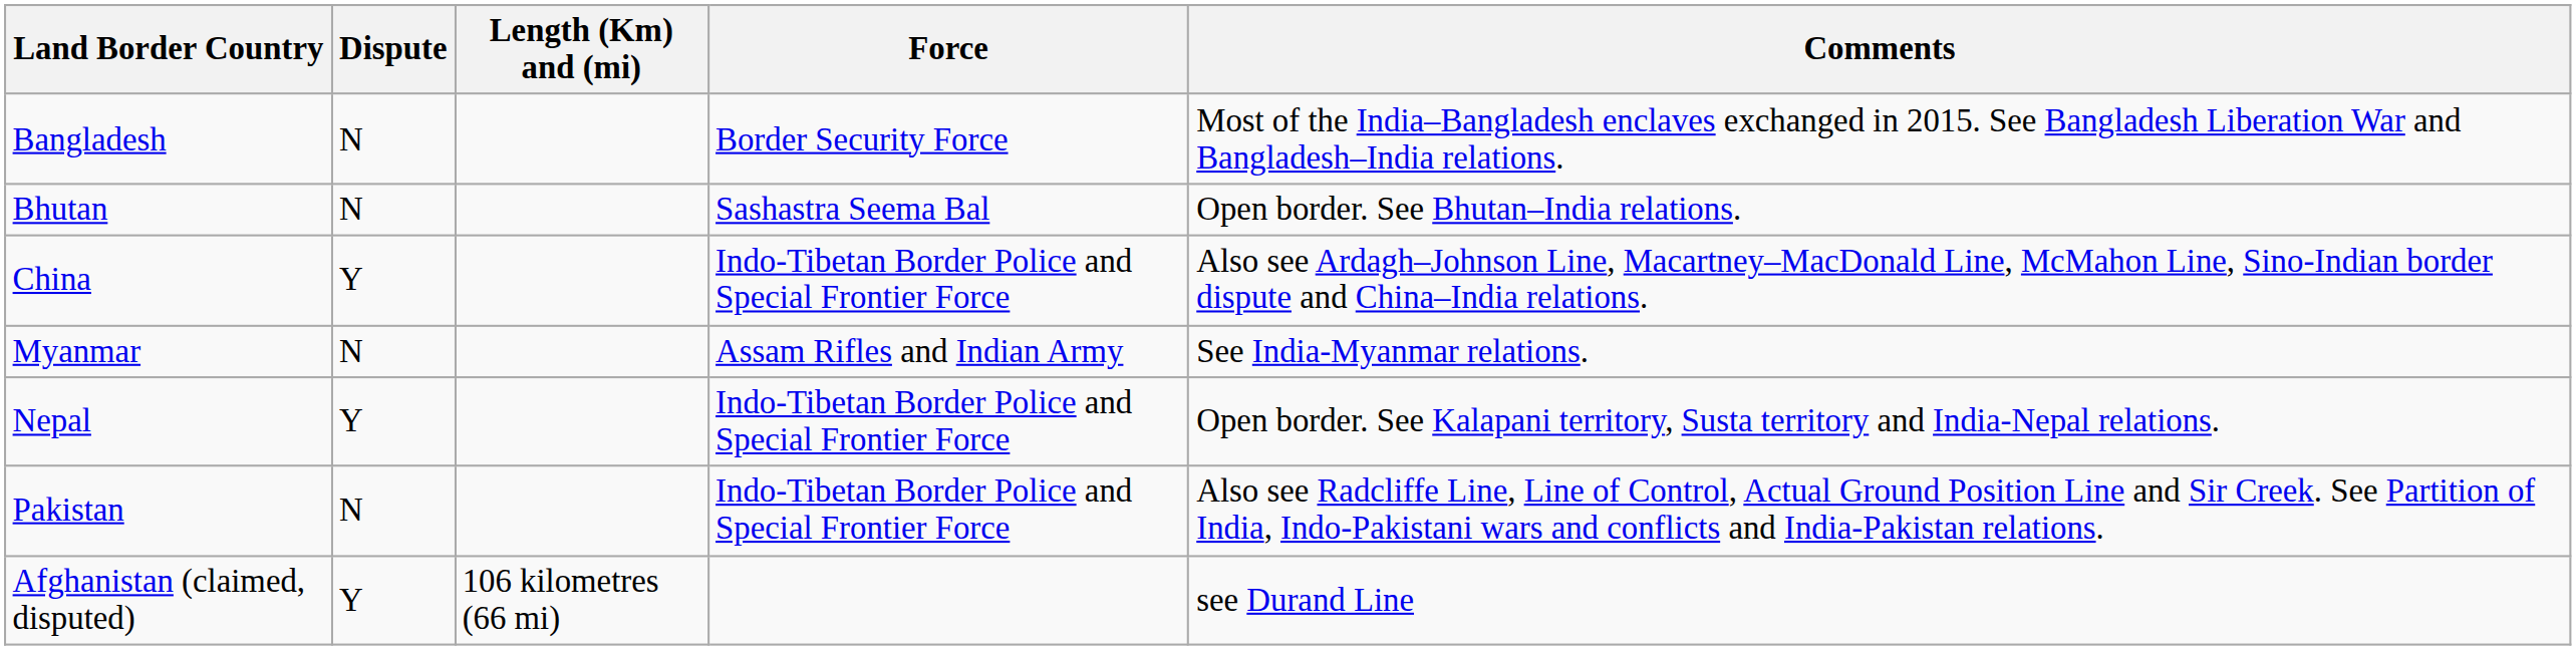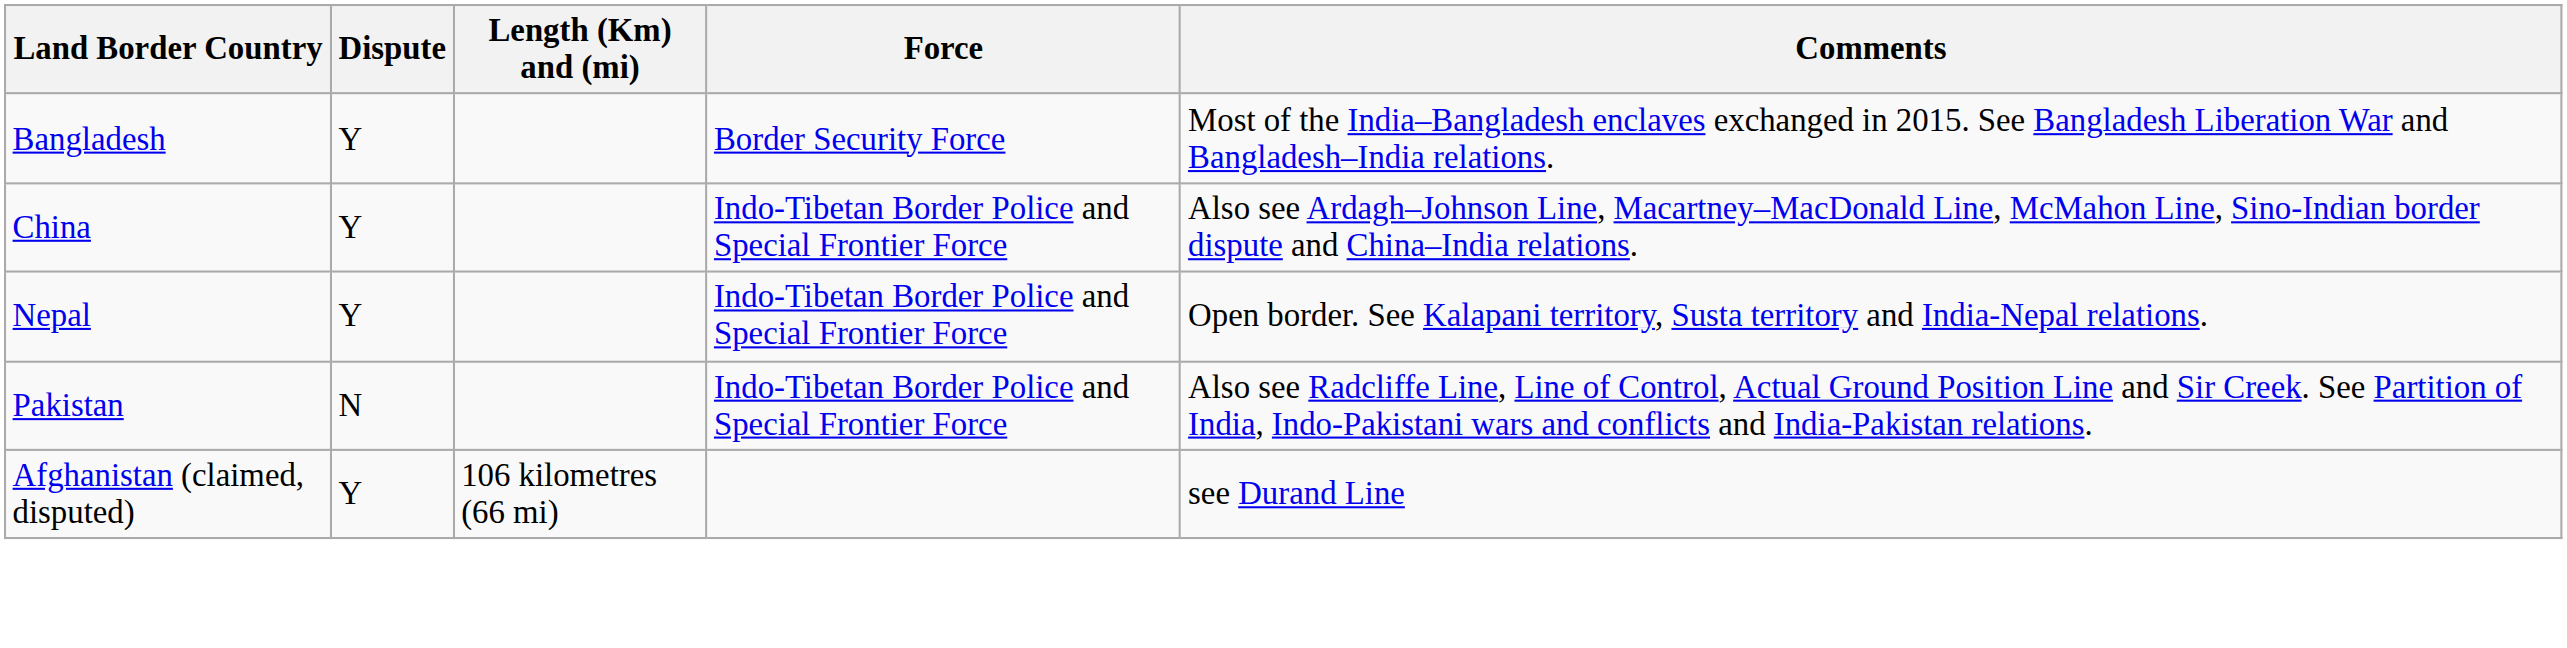 <table class="wikitable sortable">
 <tr>
 <th>Land Border Country</th>
 <th>Dispute</th>
 <th data-sort-type="number">Length (Km) and (mi)</th>
 <th>Force</th>
 <th>Comments</th>
 </tr>
 <tr>
 <td> <a href='#'>Bangladesh</a></td>
-<td>N</td>
+<td>Y</td>
 <td></td>
 <td><a href='#'>Border Security Force</a></td>
 <td>Most of the <a href='#'>India–Bangladesh enclaves</a> exchanged in 2015. See <a href='#'>Bangladesh Liberation War</a> and <a href='#'>Bangladesh–India relations</a>.</td>
-</tr>
-<tr>
-<td> <a href='#'>Bhutan</a></td>
-<td>N</td>
-<td></td>
-<td><a href='#'>Sashastra Seema Bal</a></td>
-<td>Open border. See <a href='#'>Bhutan–India relations</a>.</td>
 </tr>
 <tr>
 <td> <a href='#'>China</a></td>
 <td>Y</td>
 <td></td>
 <td><a href='#'>Indo-Tibetan Border Police</a> and <a href='#'>Special Frontier Force</a></td>
 <td>Also see <a href='#'>Ardagh–Johnson Line</a>, <a href='#'>Macartney–MacDonald Line</a>,  <a href='#'>McMahon Line</a>, <a href='#'>Sino-Indian border dispute</a> and <a href='#'>China–India relations</a>.</td>
-</tr>
-<tr>
-<td> <a href='#'>Myanmar</a></td>
-<td>N</td>
-<td></td>
-<td><a href='#'>Assam Rifles</a> and <a href='#'>Indian Army</a></td>
-<td>See <a href='#'>India-Myanmar relations</a>.</td>
 </tr>
 <tr>
 <td> <a href='#'>Nepal</a></td>
 <td>Y</td>
 <td></td>
 <td><a href='#'>Indo-Tibetan Border Police</a> and <a href='#'>Special Frontier Force</a></td>
 <td>Open border. See <a href='#'>Kalapani territory</a>, <a href='#'>Susta territory</a> and <a href='#'>India-Nepal relations</a>.</td>
 </tr>
 <tr>
 <td> <a href='#'>Pakistan</a></td>
 <td>N</td>
 <td></td>
 <td><a href='#'>Indo-Tibetan Border Police</a> and <a href='#'>Special Frontier Force</a></td>
 <td>Also see <a href='#'>Radcliffe Line</a>, <a href='#'>Line of Control</a>, <a href='#'>Actual Ground Position Line</a> and <a href='#'>Sir Creek</a>. See <a href='#'>Partition of India</a>, <a href='#'>Indo-Pakistani wars and conflicts</a> and <a href='#'>India-Pakistan relations</a>.</td>
 </tr>
 <tr>
 <td> <a href='#'>Afghanistan</a> (claimed, disputed)</td>
 <td>Y</td>
 <td>106 kilometres (66 mi)</td>
 <td></td>
 <td>see <a href='#'>Durand Line</a></td>
 </tr>
 </table>
